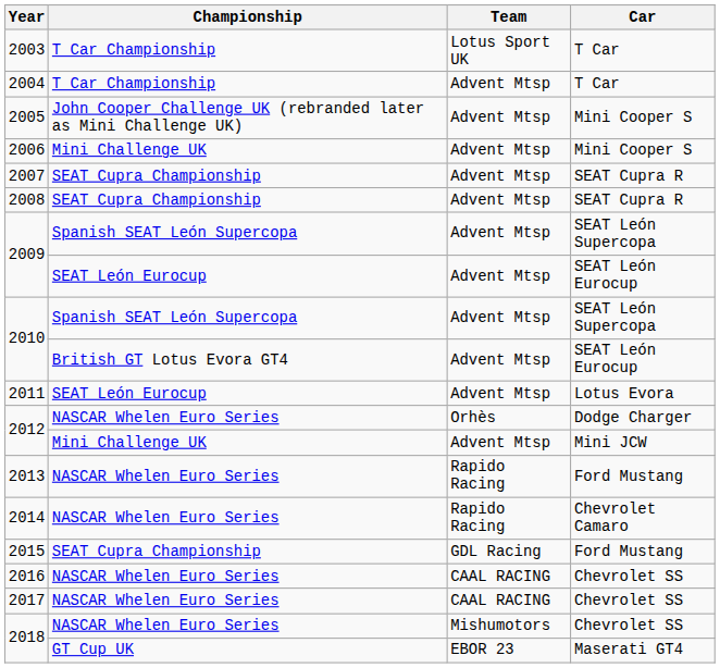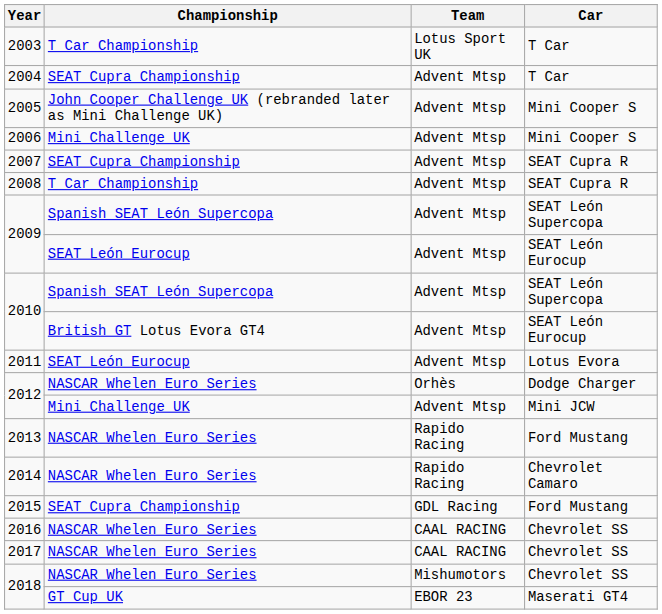 <table class="wikitable">
 <tr>
 <th>Year</th>
 <th>Championship</th>
 <th>Team</th>
 <th>Car</th>
 </tr>
 <tr>
 <td>2003</td>
 <td><a href='#'>T Car Championship</a></td>
 <td>Lotus Sport UK</td>
 <td>T Car</td>
 </tr>
 <tr>
 <td>2004</td>
-<td><a href='#'>T Car Championship</a></td>
+<td><a href='#'>SEAT Cupra Championship</a></td>
 <td>Advent Mtsp</td>
 <td>T Car</td>
 </tr>
 <tr>
 <td>2005</td>
 <td><a href='#'>John Cooper Challenge UK</a> (rebranded later as Mini Challenge UK)</td>
 <td>Advent Mtsp</td>
 <td>Mini Cooper S</td>
 </tr>
 <tr>
 <td>2006</td>
 <td><a href='#'>Mini Challenge UK</a></td>
 <td>Advent Mtsp</td>
 <td>Mini Cooper S</td>
 </tr>
 <tr>
 <td>2007</td>
 <td><a href='#'>SEAT Cupra Championship</a></td>
 <td>Advent Mtsp</td>
 <td>SEAT Cupra R</td>
 </tr>
 <tr>
 <td>2008</td>
-<td><a href='#'>SEAT Cupra Championship</a></td>
+<td><a href='#'>T Car Championship</a></td>
 <td>Advent Mtsp</td>
 <td>SEAT Cupra R</td>
 </tr>
 <tr>
 <td rowspan=2>2009</td>
 <td><a href='#'>Spanish SEAT León Supercopa</a></td>
 <td>Advent Mtsp</td>
 <td>SEAT León Supercopa</td>
 </tr>
 <tr>
 <td><a href='#'>SEAT León Eurocup</a></td>
 <td>Advent Mtsp</td>
 <td>SEAT León Eurocup</td>
 </tr>
 <tr>
 <td rowspan=2>2010</td>
 <td><a href='#'>Spanish SEAT León Supercopa</a></td>
 <td>Advent Mtsp</td>
 <td>SEAT León Supercopa</td>
 </tr>
 <tr>
 <td><a href='#'>British GT</a> Lotus Evora GT4</td>
 <td>Advent Mtsp</td>
 <td>SEAT León Eurocup</td>
 </tr>
 <tr>
 <td>2011</td>
 <td><a href='#'>SEAT León Eurocup</a></td>
 <td>Advent Mtsp</td>
 <td>Lotus Evora</td>
 </tr>
 <tr>
 <td rowspan=2>2012</td>
 <td><a href='#'>NASCAR Whelen Euro Series</a></td>
 <td>Orhès</td>
 <td>Dodge Charger</td>
 </tr>
 <tr>
 <td><a href='#'>Mini Challenge UK</a></td>
 <td>Advent Mtsp</td>
 <td>Mini JCW</td>
 </tr>
 <tr>
 <td>2013</td>
 <td><a href='#'>NASCAR Whelen Euro Series</a></td>
 <td>Rapido Racing</td>
 <td>Ford Mustang</td>
 </tr>
 <tr>
 <td>2014</td>
 <td><a href='#'>NASCAR Whelen Euro Series</a></td>
 <td>Rapido Racing</td>
 <td>Chevrolet Camaro</td>
 </tr>
 <tr>
 <td>2015</td>
 <td><a href='#'>SEAT Cupra Championship</a></td>
 <td>GDL Racing</td>
 <td>Ford Mustang</td>
 </tr>
 <tr>
 <td>2016</td>
 <td><a href='#'>NASCAR Whelen Euro Series</a></td>
 <td>CAAL RACING</td>
 <td>Chevrolet SS</td>
 </tr>
 <tr>
 <td>2017</td>
 <td><a href='#'>NASCAR Whelen Euro Series</a></td>
 <td>CAAL RACING</td>
 <td>Chevrolet SS</td>
 </tr>
 <tr>
 <td rowspan=2>2018</td>
 <td><a href='#'>NASCAR Whelen Euro Series</a></td>
 <td>Mishumotors</td>
 <td>Chevrolet SS</td>
 </tr>
 <tr>
 <td><a href='#'>GT Cup UK</a></td>
 <td>EBOR 23</td>
 <td>Maserati GT4</td>
 </tr>
 </table>
